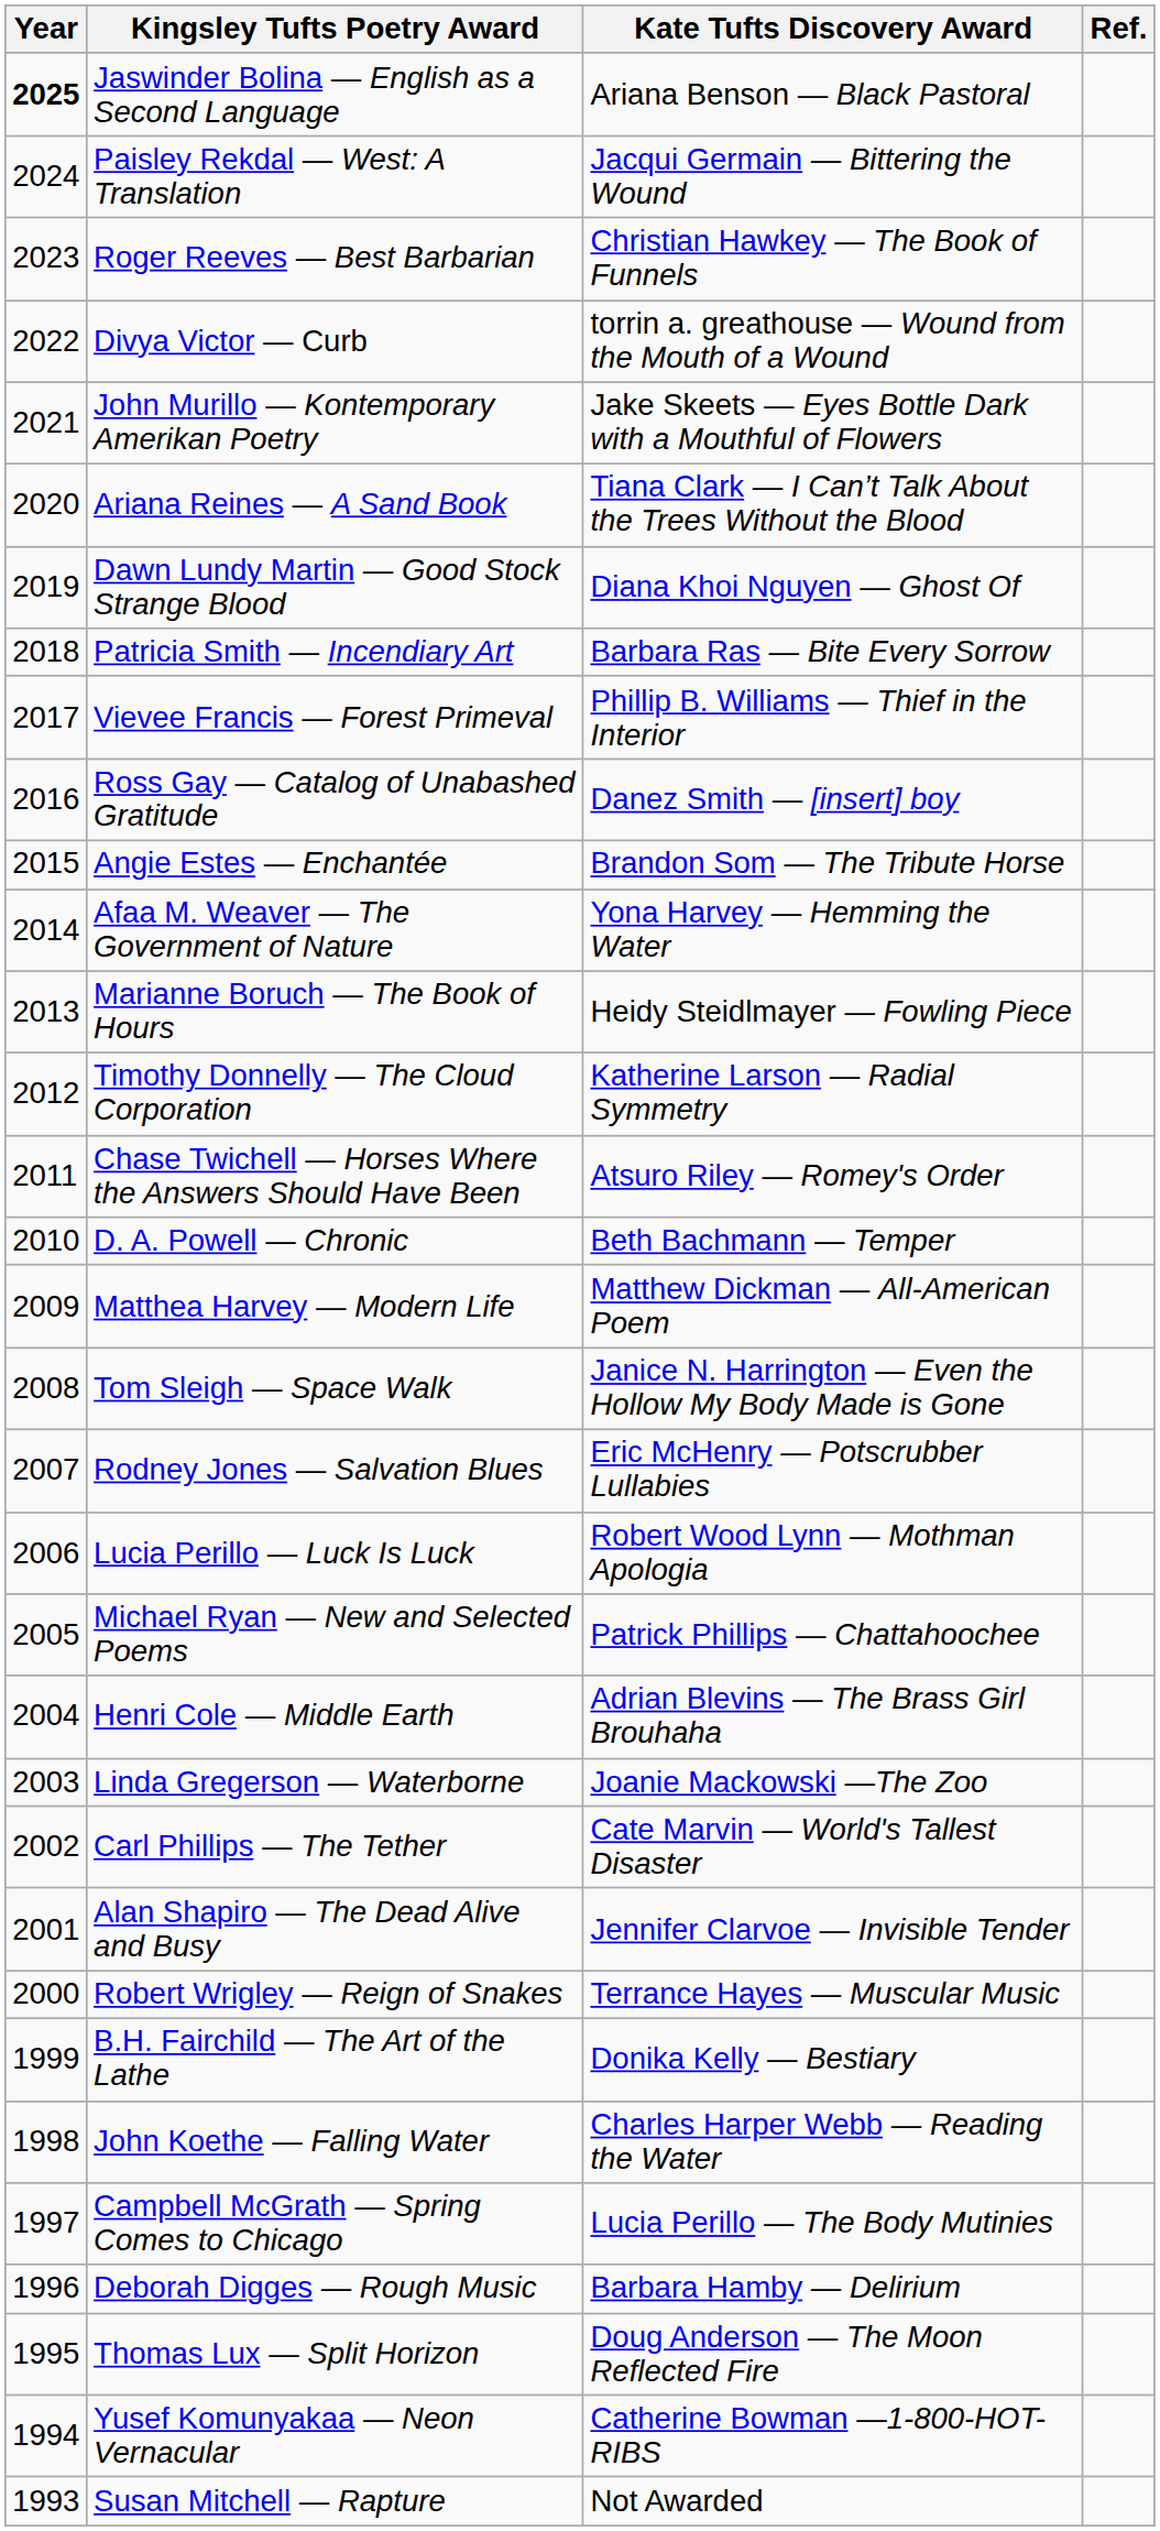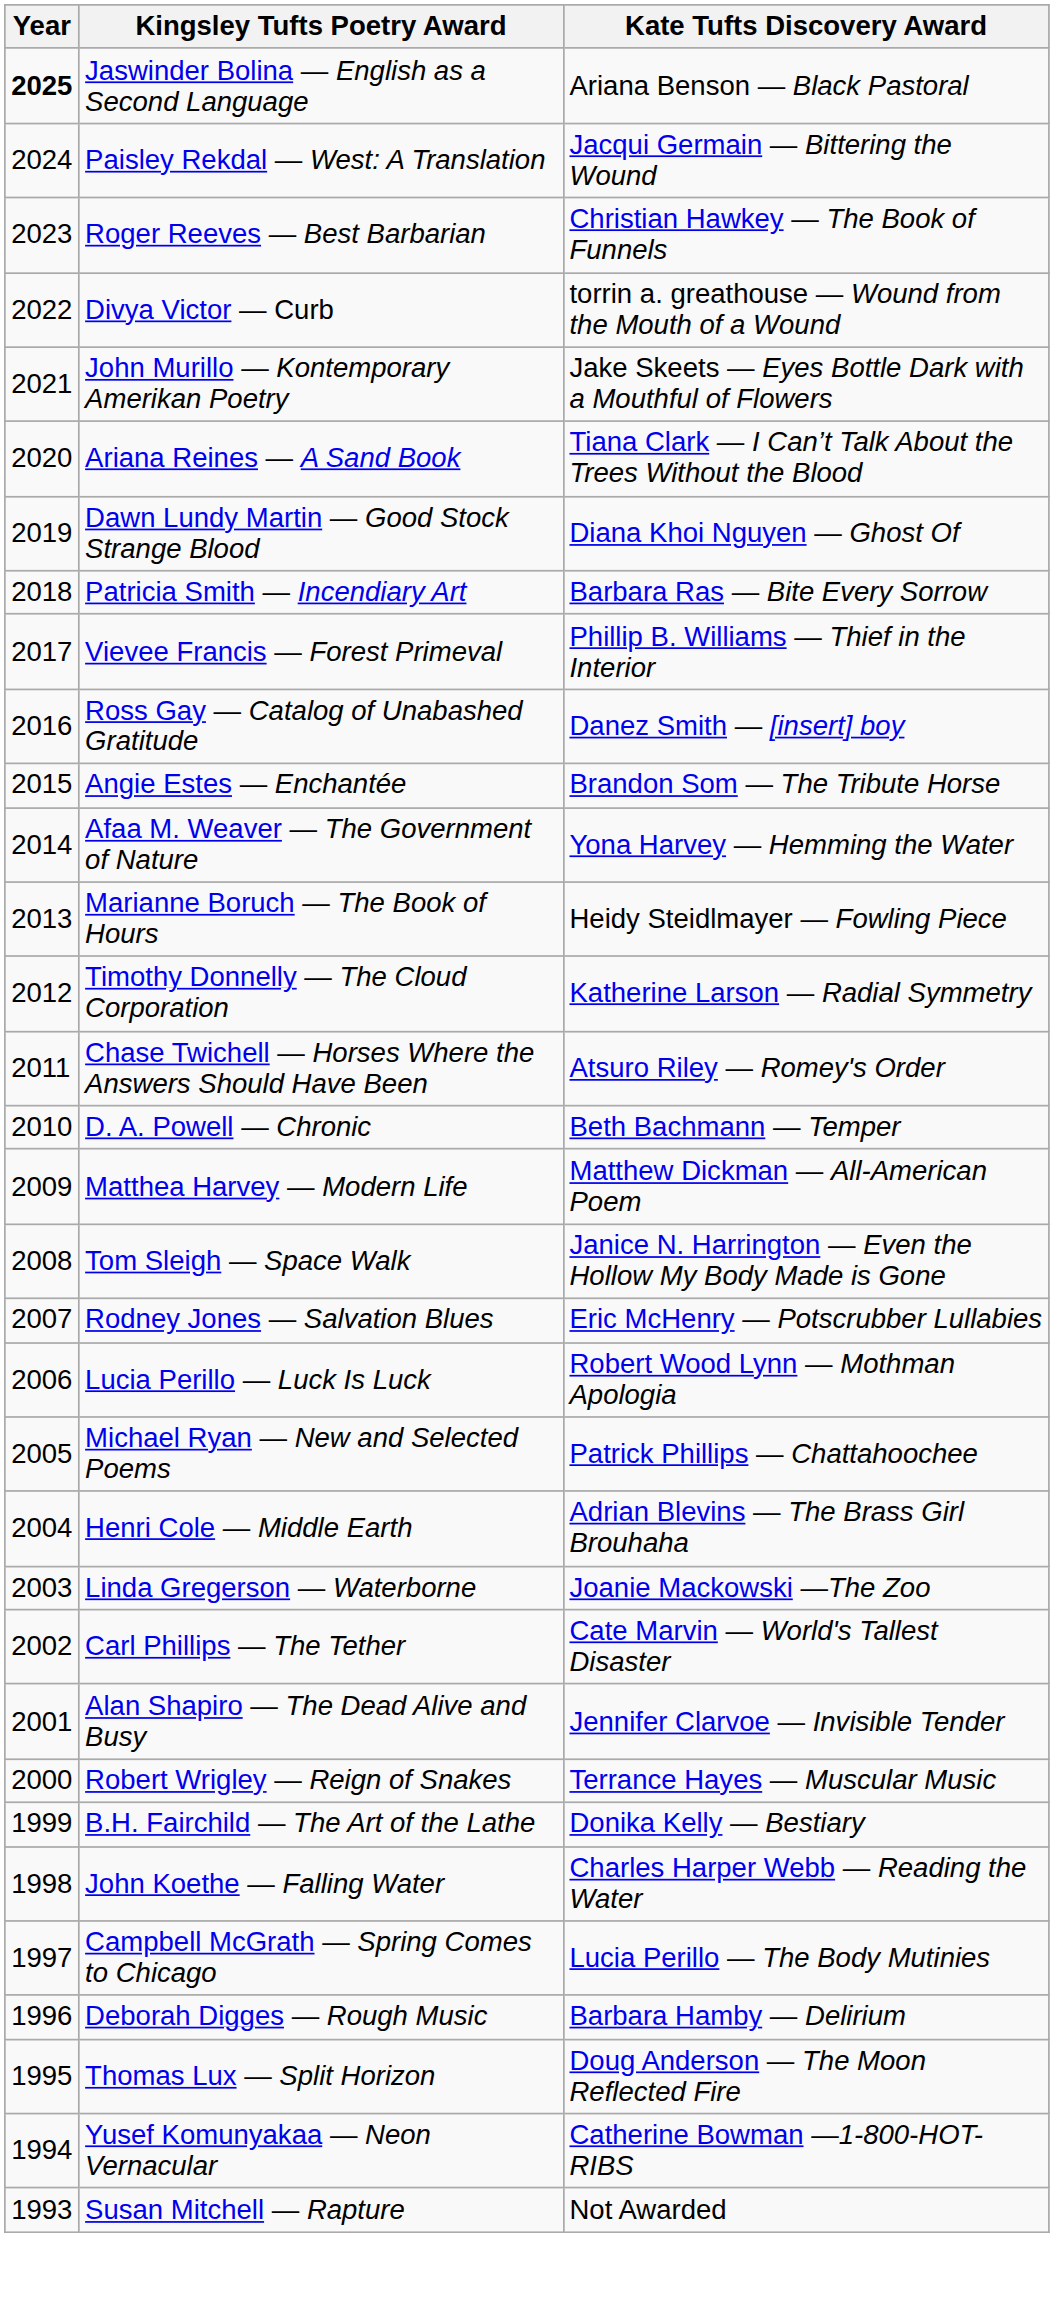 <table class="wikitable">
 <tr>
 <th>Year</th>
 <th>Kingsley Tufts Poetry Award</th>
 <th>Kate Tufts Discovery Award</th>
-<th>Ref.</th>
 </tr>
 <tr>
 <td><strong>2025</strong></td>
 <td><a href='#'>Jaswinder Bolina</a> — <em>English as a Second Language</em></td>
 <td>Ariana Benson — <em>Black Pastoral</em></td>
-<td></td>
 </tr>
 <tr>
 <td>2024</td>
 <td><a href='#'>Paisley Rekdal</a> — <em>West: A Translation</em></td>
 <td><a href='#'>Jacqui Germain</a> — <em>Bittering the Wound</em></td>
-<td></td>
 </tr>
 <tr>
 <td>2023</td>
 <td><a href='#'>Roger Reeves</a> — <em>Best Barbarian</em></td>
 <td><a href='#'>Christian Hawkey</a> — <em>The Book of Funnels</em></td>
-<td></td>
 </tr>
 <tr>
 <td>2022</td>
 <td><a href='#'>Divya Victor</a> — Curb</td>
 <td>torrin a. greathouse — <em>Wound from the Mouth of a Wound</em></td>
-<td></td>
 </tr>
 <tr>
 <td>2021</td>
 <td><a href='#'>John Murillo</a> — <em>Kontemporary Amerikan Poetry</em></td>
 <td>Jake Skeets — <em>Eyes Bottle Dark with a Mouthful of Flowers</em></td>
-<td></td>
 </tr>
 <tr>
 <td>2020</td>
 <td><a href='#'>Ariana Reines</a> — <em><a href='#'>A Sand Book</a></em></td>
 <td><a href='#'>Tiana Clark</a> — <em>I Can’t Talk About the Trees Without the Blood</em></td>
-<td></td>
 </tr>
 <tr>
 <td>2019</td>
 <td><a href='#'>Dawn Lundy Martin</a> — <em>Good Stock Strange Blood</em></td>
 <td><a href='#'>Diana Khoi Nguyen</a> — <em>Ghost Of</em></td>
-<td></td>
 </tr>
 <tr>
 <td>2018</td>
 <td><a href='#'>Patricia Smith</a> — <em><a href='#'>Incendiary Art</a></em></td>
 <td><a href='#'>Barbara Ras</a> — <em>Bite Every Sorrow</em></td>
-<td></td>
 </tr>
 <tr>
 <td>2017</td>
 <td><a href='#'>Vievee Francis</a> — <em>Forest Primeval</em></td>
 <td><a href='#'>Phillip B. Williams</a> — <em>Thief in the Interior</em></td>
-<td></td>
 </tr>
 <tr>
 <td>2016</td>
 <td><a href='#'>Ross Gay</a> — <em>Catalog of Unabashed Gratitude</em></td>
 <td><a href='#'>Danez Smith</a> — <em><a href='#'>[insert] boy</a></em></td>
-<td></td>
 </tr>
 <tr>
 <td>2015</td>
 <td><a href='#'>Angie Estes</a> — <em>Enchantée</em></td>
 <td><a href='#'>Brandon Som</a> — <em>The Tribute Horse</em></td>
-<td></td>
 </tr>
 <tr>
 <td>2014</td>
 <td><a href='#'>Afaa M. Weaver</a> — <em>The Government of Nature</em></td>
 <td><a href='#'>Yona Harvey</a> — <em>Hemming the Water</em></td>
-<td></td>
 </tr>
 <tr>
 <td>2013</td>
 <td><a href='#'>Marianne Boruch</a> — <em>The Book of Hours</em></td>
 <td>Heidy Steidlmayer — <em>Fowling Piece</em></td>
-<td></td>
 </tr>
 <tr>
 <td>2012</td>
 <td><a href='#'>Timothy Donnelly</a> — <em>The Cloud Corporation</em></td>
 <td><a href='#'>Katherine Larson</a> — <em>Radial Symmetry</em></td>
-<td></td>
 </tr>
 <tr>
 <td>2011</td>
 <td><a href='#'>Chase Twichell</a> — <em>Horses Where the Answers Should Have Been</em></td>
 <td><a href='#'>Atsuro Riley</a> — <em>Romey's Order</em></td>
-<td></td>
 </tr>
 <tr>
 <td>2010</td>
 <td><a href='#'>D. A. Powell</a> — <em>Chronic</em></td>
 <td><a href='#'>Beth Bachmann</a> — <em>Temper</em></td>
-<td></td>
 </tr>
 <tr>
 <td>2009</td>
 <td><a href='#'>Matthea Harvey</a> — <em>Modern Life</em></td>
 <td><a href='#'>Matthew Dickman</a> — <em>All-American Poem</em></td>
-<td></td>
 </tr>
 <tr>
 <td>2008</td>
 <td><a href='#'>Tom Sleigh</a> — <em>Space Walk</em></td>
 <td><a href='#'>Janice N. Harrington</a> — <em>Even the Hollow My Body Made is Gone</em></td>
-<td></td>
 </tr>
 <tr>
 <td>2007</td>
 <td><a href='#'>Rodney Jones</a> — <em>Salvation Blues</em></td>
 <td><a href='#'>Eric McHenry</a> — <em>Potscrubber Lullabies</em></td>
-<td></td>
 </tr>
 <tr>
 <td>2006</td>
 <td><a href='#'>Lucia Perillo</a> — <em>Luck Is Luck</em></td>
 <td><a href='#'>Robert Wood Lynn</a> — <em>Mothman Apologia</em></td>
-<td></td>
 </tr>
 <tr>
 <td>2005</td>
 <td><a href='#'>Michael Ryan</a> — <em>New and Selected Poems</em></td>
 <td><a href='#'>Patrick Phillips</a> — <em>Chattahoochee</em></td>
-<td></td>
 </tr>
 <tr>
 <td>2004</td>
 <td><a href='#'>Henri Cole</a> — <em>Middle Earth</em></td>
 <td><a href='#'>Adrian Blevins</a> — <em>The Brass Girl Brouhaha</em></td>
-<td></td>
 </tr>
 <tr>
 <td>2003</td>
 <td><a href='#'>Linda Gregerson</a> — <em>Waterborne</em></td>
 <td><a href='#'>Joanie Mackowski</a> —<em>The Zoo</em></td>
-<td></td>
 </tr>
 <tr>
 <td>2002</td>
 <td><a href='#'>Carl Phillips</a> — <em>The Tether</em></td>
 <td><a href='#'>Cate Marvin</a> — <em>World's Tallest Disaster</em></td>
-<td></td>
 </tr>
 <tr>
 <td>2001</td>
 <td><a href='#'>Alan Shapiro</a> — <em>The Dead Alive and Busy</em></td>
 <td><a href='#'>Jennifer Clarvoe</a> — <em>Invisible Tender</em></td>
-<td></td>
 </tr>
 <tr>
 <td>2000</td>
 <td><a href='#'>Robert Wrigley</a> — <em>Reign of Snakes</em></td>
 <td><a href='#'>Terrance Hayes</a> — <em>Muscular Music</em></td>
-<td></td>
 </tr>
 <tr>
 <td>1999</td>
 <td><a href='#'>B.H. Fairchild</a> — <em>The Art of the Lathe</em></td>
 <td><a href='#'>Donika Kelly</a> — <em>Bestiary</em></td>
-<td></td>
 </tr>
 <tr>
 <td>1998</td>
 <td><a href='#'>John Koethe</a> — <em>Falling Water</em></td>
 <td><a href='#'>Charles Harper Webb</a> — <em>Reading the Water</em></td>
-<td></td>
 </tr>
 <tr>
 <td>1997</td>
 <td><a href='#'>Campbell McGrath</a> — <em>Spring Comes to Chicago</em></td>
 <td><a href='#'>Lucia Perillo</a> — <em>The Body Mutinies</em></td>
-<td></td>
 </tr>
 <tr>
 <td>1996</td>
 <td><a href='#'>Deborah Digges</a> — <em>Rough Music</em></td>
 <td><a href='#'>Barbara Hamby</a> — <em>Delirium</em></td>
-<td></td>
 </tr>
 <tr>
 <td>1995</td>
 <td><a href='#'>Thomas Lux</a> — <em>Split Horizon</em></td>
 <td><a href='#'>Doug Anderson</a> — <em>The Moon Reflected Fire</em></td>
-<td></td>
 </tr>
 <tr>
 <td>1994</td>
 <td><a href='#'>Yusef Komunyakaa</a> — <em>Neon Vernacular</em></td>
 <td><a href='#'>Catherine Bowman</a> —<em>1-800-HOT-RIBS</em></td>
-<td></td>
 </tr>
 <tr>
 <td>1993</td>
 <td><a href='#'>Susan Mitchell</a> — <em>Rapture</em></td>
 <td>Not Awarded</td>
-<td></td>
 </tr>
 </table>
